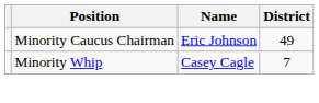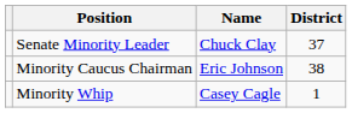 <table class="wikitable">
 <tr>
 <th></th>
 <th>Position</th>
 <th>Name</th>
 <th>District</th>
 </tr>
 <tr>
 <td></td>
+<td>Senate <a href='#'>Minority Leader</a></td>
+<td><a href='#'>Chuck Clay</a></td>
+<td align=center>37</td>
+</tr>
+<tr>
+<td></td>
 <td>Minority Caucus Chairman</td>
 <td><a href='#'>Eric Johnson</a></td>
-<td align=center>49</td>
+<td align=center>38</td>
 </tr>
 <tr>
 <td></td>
 <td>Minority <a href='#'>Whip</a></td>
 <td><a href='#'>Casey Cagle</a></td>
-<td align=center>7</td>
+<td align=center>1</td>
 </tr>
 </table>
